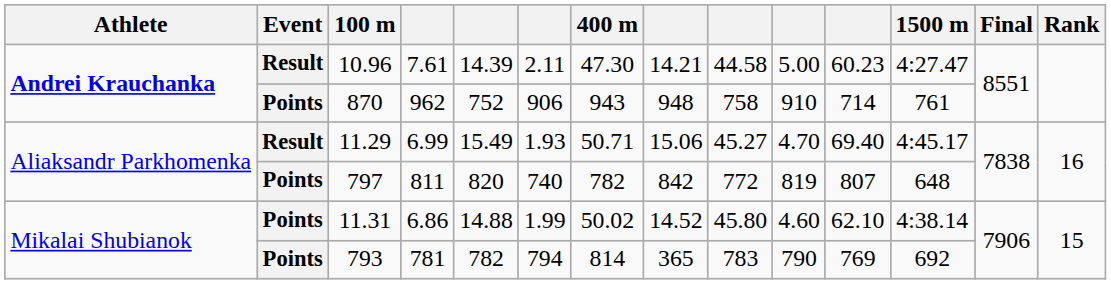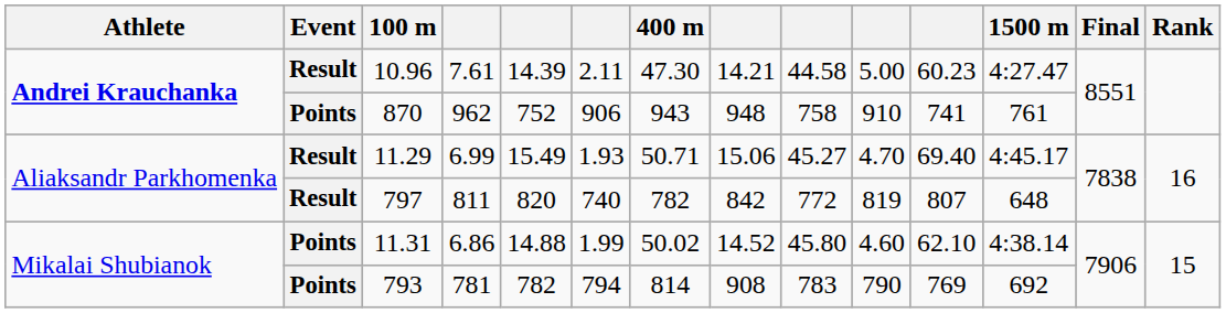 <table class="wikitable" style="font-size:90%">
 <tr>
 <th>Athlete</th>
 <th>Event</th>
 <th>100 m</th>
 <th></th>
 <th></th>
 <th></th>
 <th>400 m</th>
 <th></th>
 <th></th>
 <th></th>
 <th></th>
 <th>1500 m</th>
 <th>Final</th>
 <th>Rank</th>
 </tr>
 <tr align=center>
 <td rowspan=2 align=left><strong><a href='#'>Andrei Krauchanka</a></strong></td>
 <th style="font-size:95%">Result</th>
 <td>10.96</td>
 <td>7.61</td>
 <td>14.39</td>
 <td>2.11</td>
 <td>47.30</td>
 <td>14.21</td>
 <td>44.58</td>
 <td>5.00</td>
 <td>60.23</td>
 <td>4:27.47</td>
 <td rowspan=2>8551</td>
 <td rowspan=2></td>
 </tr>
 <tr align=center>
 <th style="font-size:95%">Points</th>
 <td>870</td>
 <td>962</td>
 <td>752</td>
 <td>906</td>
 <td>943</td>
 <td>948</td>
 <td>758</td>
 <td>910</td>
-<td>714</td>
+<td>741</td>
 <td>761</td>
 </tr>
 <tr align=center>
 <td rowspan=2 align=left><a href='#'>Aliaksandr Parkhomenka</a></td>
 <th style="font-size:95%">Result</th>
 <td>11.29</td>
 <td>6.99</td>
 <td>15.49</td>
 <td>1.93</td>
 <td>50.71</td>
 <td>15.06</td>
 <td>45.27</td>
 <td>4.70</td>
 <td>69.40</td>
 <td>4:45.17</td>
 <td rowspan=2>7838</td>
 <td rowspan=2>16</td>
 </tr>
 <tr align=center>
-<th style="font-size:95%">Points</th>
+<th style="font-size:95%">Result</th>
 <td>797</td>
 <td>811</td>
 <td>820</td>
 <td>740</td>
 <td>782</td>
 <td>842</td>
 <td>772</td>
 <td>819</td>
 <td>807</td>
 <td>648</td>
 </tr>
 <tr align=center>
 <td rowspan=2 align=left><a href='#'>Mikalai Shubianok</a></td>
 <th style="font-size:95%">Points</th>
 <td>11.31</td>
 <td>6.86</td>
 <td>14.88</td>
 <td>1.99</td>
 <td>50.02</td>
 <td>14.52</td>
 <td>45.80</td>
 <td>4.60</td>
 <td>62.10</td>
 <td>4:38.14</td>
 <td rowspan=2>7906</td>
 <td rowspan=2>15</td>
 </tr>
 <tr align=center>
 <th style="font-size:95%">Points</th>
 <td>793</td>
 <td>781</td>
 <td>782</td>
 <td>794</td>
 <td>814</td>
-<td>365</td>
+<td>908</td>
 <td>783</td>
 <td>790</td>
 <td>769</td>
 <td>692</td>
 </tr>
 </table>
